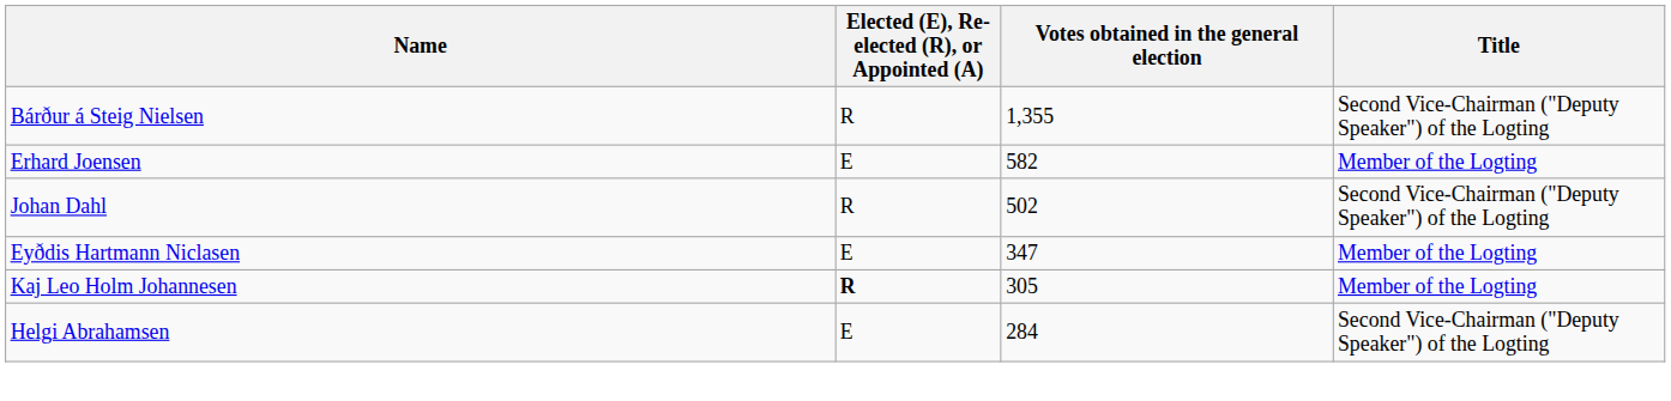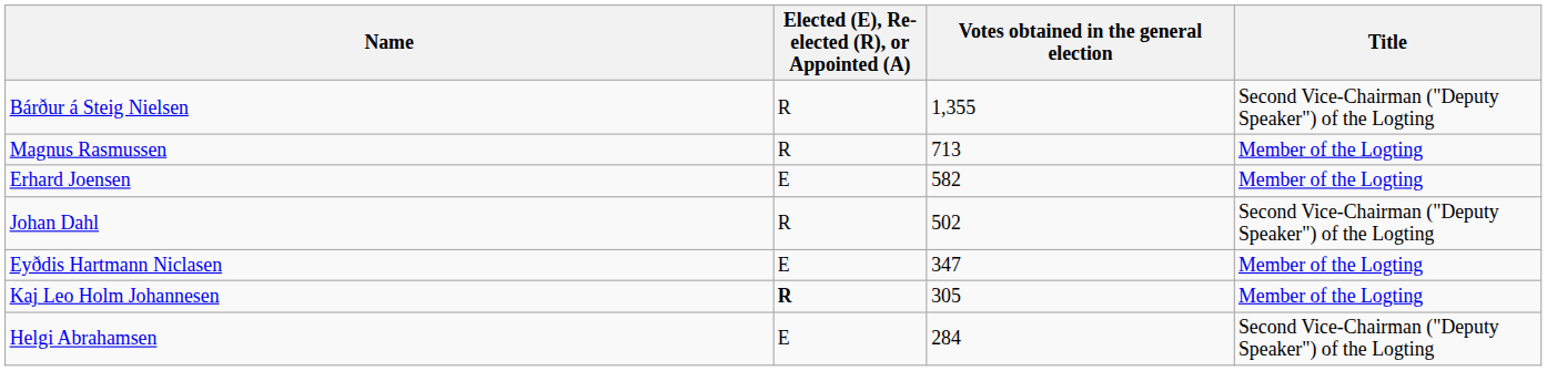 <table class="wikitable sortable">
 <tr>
 <th>Name</th>
 <th style="width:10%;">Elected (E), Re-elected (R), or Appointed (A)</th>
 <th style="width:20%;">Votes obtained in the general election</th>
 <th style="width:20%;">Title</th>
 </tr>
 <tr>
 <td><a href='#'>Bárður á Steig Nielsen</a></td>
 <td>R</td>
 <td>1,355</td>
 <td>Second Vice-Chairman ("Deputy Speaker") of the Logting</td>
+</tr>
+<tr>
+<td><a href='#'>Magnus Rasmussen</a></td>
+<td>R</td>
+<td>713</td>
+<td><a href='#'>Member of the Logting</a></td>
 </tr>
 <tr>
 <td><a href='#'>Erhard Joensen</a></td>
 <td>E</td>
 <td>582</td>
 <td><a href='#'>Member of the Logting</a></td>
 </tr>
 <tr>
 <td><a href='#'>Johan Dahl</a></td>
 <td>R</td>
 <td>502</td>
 <td>Second Vice-Chairman ("Deputy Speaker") of the Logting</td>
 </tr>
 <tr>
 <td><a href='#'>Eyðdis Hartmann Niclasen</a></td>
 <td>E</td>
 <td>347</td>
 <td><a href='#'>Member of the Logting</a></td>
 </tr>
 <tr>
 <td><a href='#'>Kaj Leo Holm Johannesen</a></td>
 <td><strong>R</strong></td>
 <td>305</td>
 <td><a href='#'>Member of the Logting</a></td>
 </tr>
 <tr>
 <td><a href='#'>Helgi Abrahamsen</a></td>
 <td>E</td>
 <td>284</td>
 <td>Second Vice-Chairman ("Deputy Speaker") of the Logting</td>
 </tr>
 </table>
